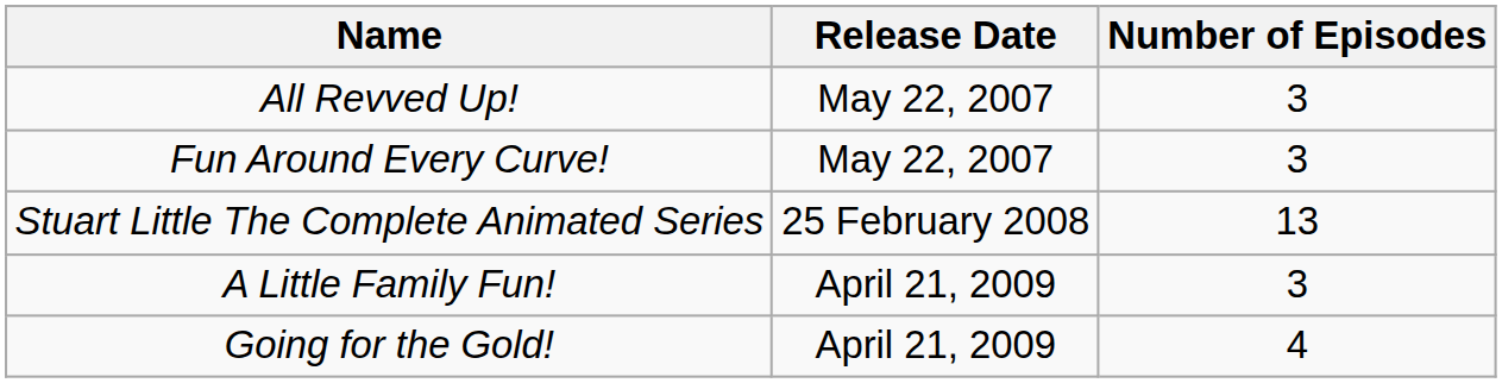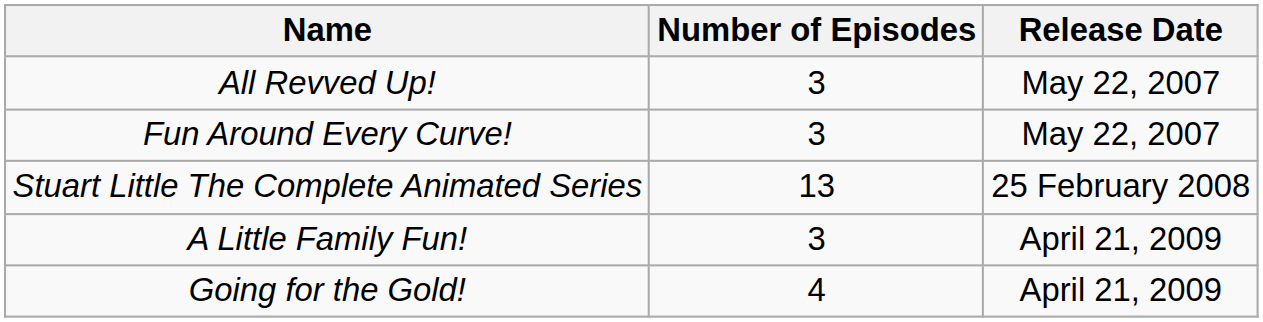 <table class="wikitable plainrowheaders" style="text-align:center">
 <tr>
 <th>Name</th>
+<th>Number of Episodes</th>
 <th>Release Date</th>
-<th>Number of Episodes</th>
 </tr>
 <tr>
 <td><em>All Revved Up!</em></td>
+<td>3</td>
 <td>May 22, 2007</td>
-<td>3</td>
 </tr>
 <tr>
 <td><em>Fun Around Every Curve!</em></td>
+<td>3</td>
 <td>May 22, 2007</td>
-<td>3</td>
 </tr>
 <tr>
 <td><em>Stuart Little The Complete Animated Series</em></td>
+<td>13</td>
 <td>25 February 2008</td>
-<td>13</td>
 </tr>
 <tr>
 <td><em>A Little Family Fun!</em></td>
+<td>3</td>
 <td>April 21, 2009</td>
-<td>3</td>
 </tr>
 <tr>
 <td><em>Going for the Gold!</em></td>
+<td>4</td>
 <td>April 21, 2009</td>
-<td>4</td>
 </tr>
 </table>
